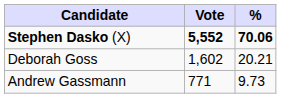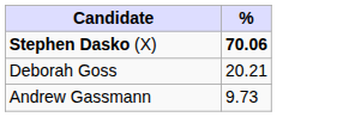 <table class="wikitable">
 <tr>
 <th style="background:#ddf; width:200px;">Candidate</th>
-<th style="background:#ddf; width:50px;">Vote</th>
 <th style="background:#ddf; width:30px;">%</th>
 </tr>
 <tr>
 <td><strong>Stephen Dasko</strong> (X)</td>
-<td><strong>5,552</strong></td>
 <td><strong>70.06</strong></td>
 </tr>
 <tr>
 <td>Deborah Goss</td>
-<td>1,602</td>
 <td>20.21</td>
 </tr>
 <tr>
 <td>Andrew Gassmann</td>
-<td>771</td>
 <td>9.73</td>
 </tr>
 </table>
